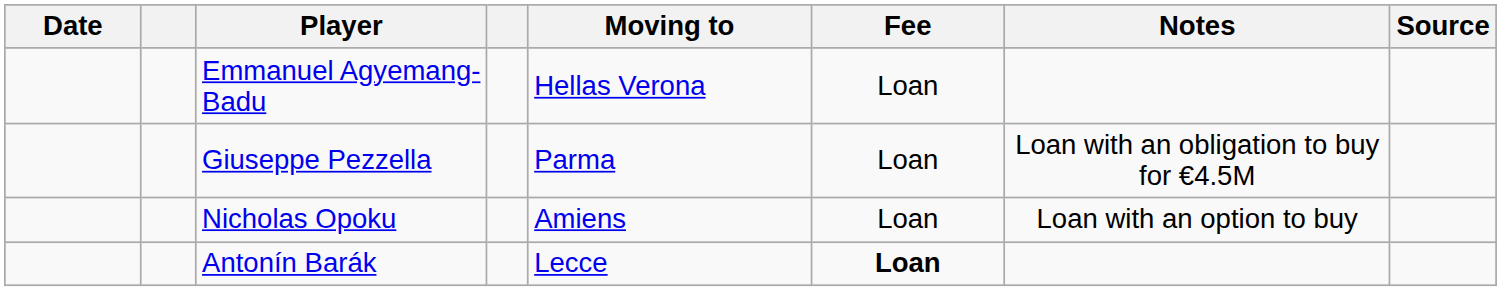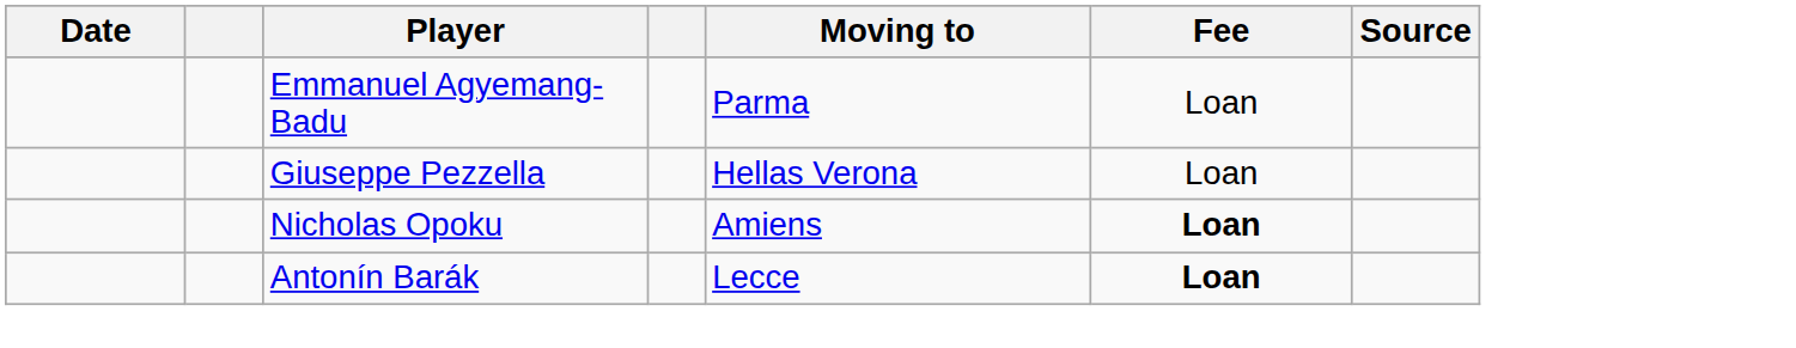 <table class="wikitable sortable">
 <tr>
 <th style="width:80px;">Date</th>
 <th style="width:30px;"></th>
 <th style="width:180px;">Player</th>
 <th style="width:20px;"></th>
 <th style="width:180px;">Moving to</th>
 <th style="width:120px;" class="unsortable">Fee</th>
-<th style="width:250px;" class="unsortable">Notes</th>
 <th style="width:20px;">Source</th>
 </tr>
 <tr>
 <td></td>
 <td align=center></td>
 <td> <a href='#'>Emmanuel Agyemang-Badu</a></td>
 <td align=center></td>
-<td> <a href='#'>Hellas Verona</a></td>
+<td> <a href='#'>Parma</a></td>
 <td align=center>Loan</td>
-<td align=center></td>
 <td></td>
 </tr>
 <tr>
 <td></td>
 <td align=center></td>
 <td> <a href='#'>Giuseppe Pezzella</a></td>
 <td align=center></td>
-<td> <a href='#'>Parma</a></td>
+<td> <a href='#'>Hellas Verona</a></td>
 <td align=center>Loan</td>
-<td align=center>Loan with an obligation to buy for €4.5M</td>
 <td></td>
 </tr>
 <tr>
 <td></td>
 <td align=center></td>
 <td> <a href='#'>Nicholas Opoku</a></td>
 <td align=center></td>
 <td> <a href='#'>Amiens</a></td>
-<td align=center>Loan</td>
-<td align=center>Loan with an option to buy</td>
+<td align=center><strong>Loan</strong></td>
 <td></td>
 </tr>
 <tr>
 <td></td>
 <td align=center></td>
 <td> <a href='#'>Antonín Barák</a></td>
 <td align=center></td>
 <td> <a href='#'>Lecce</a></td>
 <td align=center><strong>Loan</strong></td>
-<td align=center></td>
 <td></td>
 </tr>
 </table>
